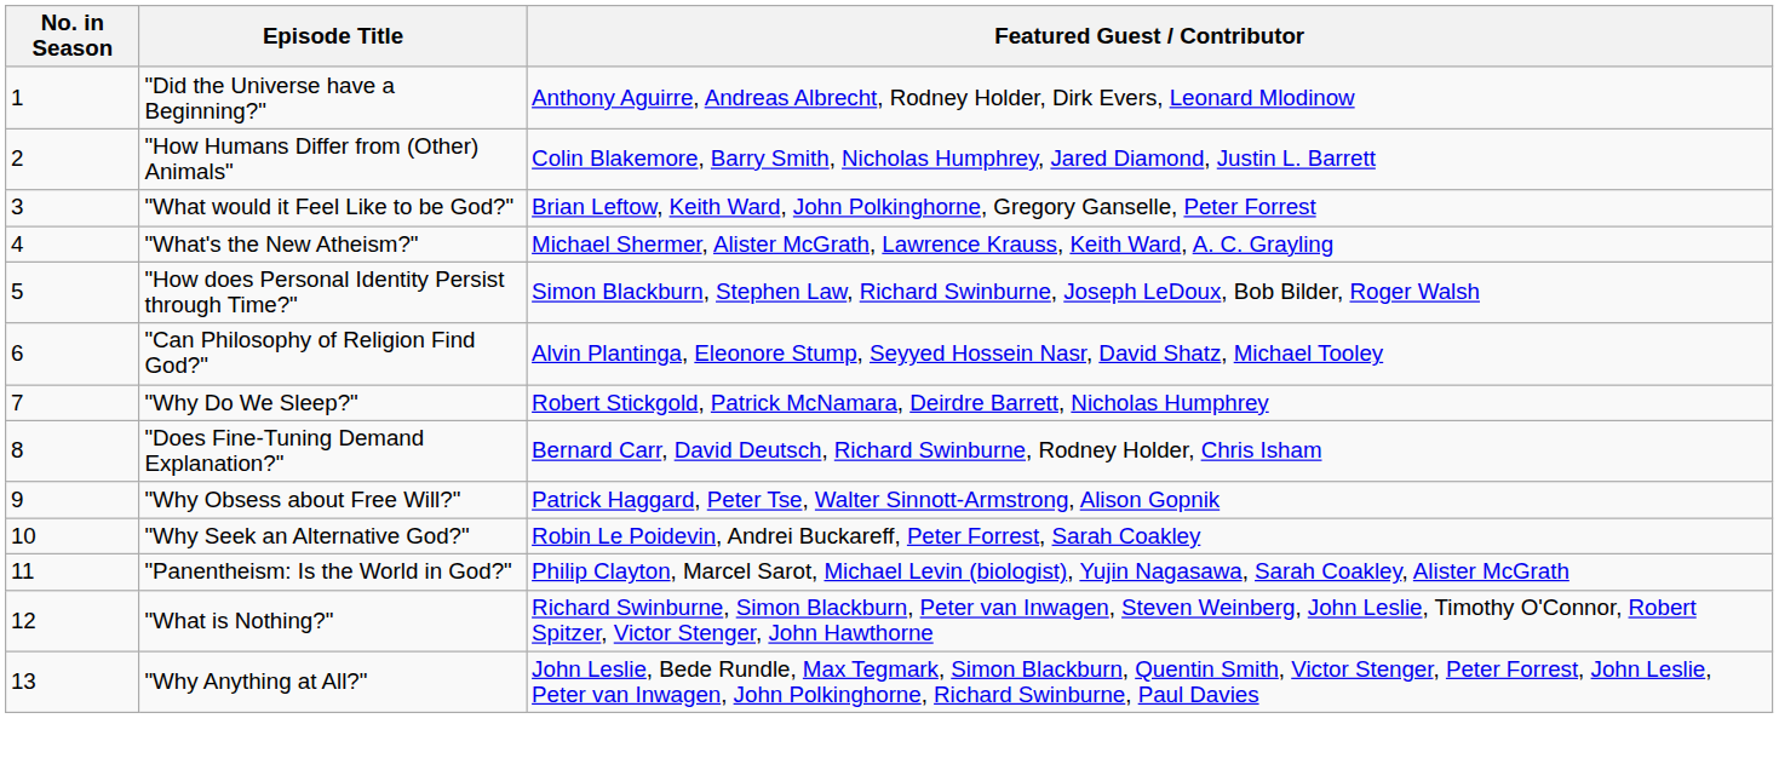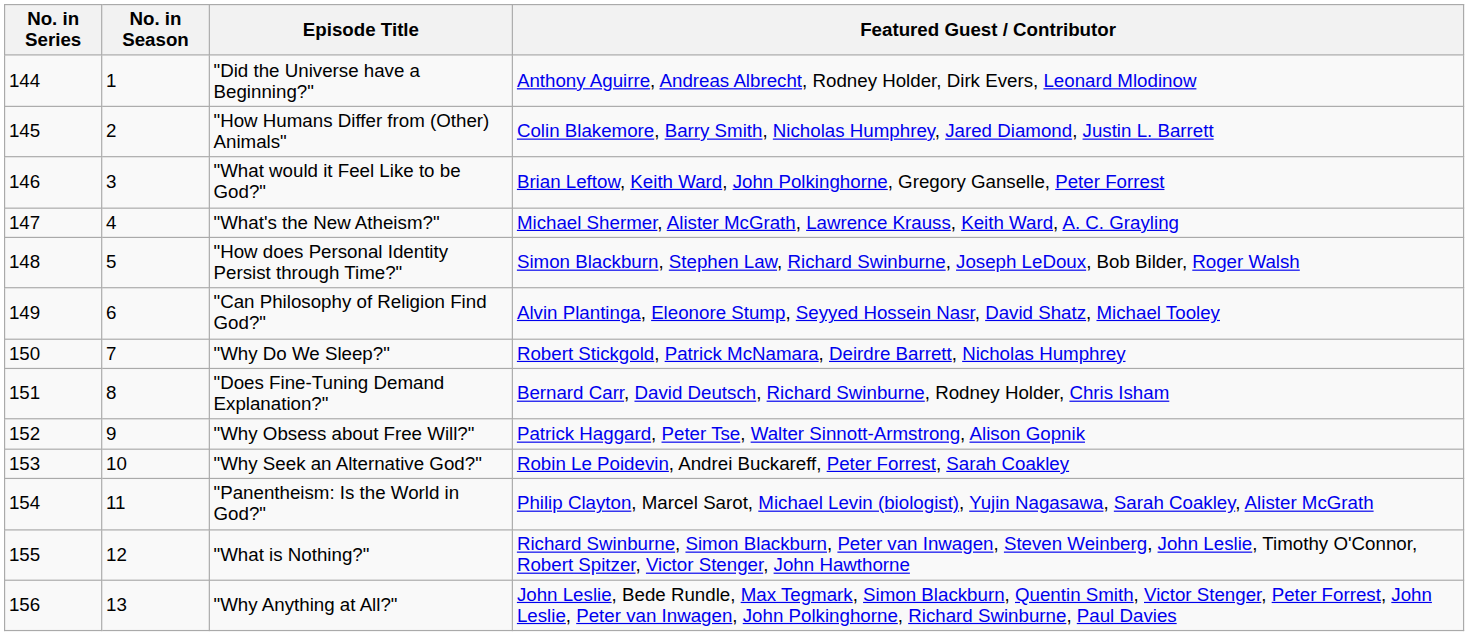 <table class="wikitable">
 <tr>
+<th>No. in Series</th>
 <th>No. in Season</th>
 <th>Episode Title</th>
 <th>Featured Guest / Contributor</th>
 </tr>
 <tr>
+<td>144</td>
 <td>1</td>
 <td>"Did the Universe have a Beginning?"</td>
 <td><a href='#'>Anthony Aguirre</a>, <a href='#'>Andreas Albrecht</a>, Rodney Holder, Dirk Evers, <a href='#'>Leonard Mlodinow</a></td>
 </tr>
 <tr>
+<td>145</td>
 <td>2</td>
 <td>"How Humans Differ from (Other) Animals"</td>
 <td><a href='#'>Colin Blakemore</a>, <a href='#'>Barry Smith</a>, <a href='#'>Nicholas Humphrey</a>, <a href='#'>Jared Diamond</a>, <a href='#'>Justin L. Barrett</a></td>
 </tr>
 <tr>
+<td>146</td>
 <td>3</td>
 <td>"What would it Feel Like to be God?"</td>
 <td><a href='#'>Brian Leftow</a>, <a href='#'>Keith Ward</a>, <a href='#'>John Polkinghorne</a>, Gregory Ganselle, <a href='#'>Peter Forrest</a></td>
 </tr>
 <tr>
+<td>147</td>
 <td>4</td>
 <td>"What's the New Atheism?"</td>
 <td><a href='#'>Michael Shermer</a>, <a href='#'>Alister McGrath</a>, <a href='#'>Lawrence Krauss</a>, <a href='#'>Keith Ward</a>, <a href='#'>A. C. Grayling</a></td>
 </tr>
 <tr>
+<td>148</td>
 <td>5</td>
 <td>"How does Personal Identity Persist through Time?"</td>
 <td><a href='#'>Simon Blackburn</a>, <a href='#'>Stephen Law</a>, <a href='#'>Richard Swinburne</a>, <a href='#'>Joseph LeDoux</a>, Bob Bilder, <a href='#'>Roger Walsh</a></td>
 </tr>
 <tr>
+<td>149</td>
 <td>6</td>
 <td>"Can Philosophy of Religion Find God?"</td>
 <td><a href='#'>Alvin Plantinga</a>, <a href='#'>Eleonore Stump</a>, <a href='#'>Seyyed Hossein Nasr</a>, <a href='#'>David Shatz</a>, <a href='#'>Michael Tooley</a></td>
 </tr>
 <tr>
+<td>150</td>
 <td>7</td>
 <td>"Why Do We Sleep?"</td>
 <td><a href='#'>Robert Stickgold</a>, <a href='#'>Patrick McNamara</a>, <a href='#'>Deirdre Barrett</a>, <a href='#'>Nicholas Humphrey</a></td>
 </tr>
 <tr>
+<td>151</td>
 <td>8</td>
 <td>"Does Fine-Tuning Demand Explanation?"</td>
 <td><a href='#'>Bernard Carr</a>, <a href='#'>David Deutsch</a>, <a href='#'>Richard Swinburne</a>, Rodney Holder, <a href='#'>Chris Isham</a></td>
 </tr>
 <tr>
+<td>152</td>
 <td>9</td>
 <td>"Why Obsess about Free Will?"</td>
 <td><a href='#'>Patrick Haggard</a>, <a href='#'>Peter Tse</a>, <a href='#'>Walter Sinnott-Armstrong</a>, <a href='#'>Alison Gopnik</a></td>
 </tr>
 <tr>
+<td>153</td>
 <td>10</td>
 <td>"Why Seek an Alternative God?"</td>
 <td><a href='#'>Robin Le Poidevin</a>, Andrei Buckareff, <a href='#'>Peter Forrest</a>, <a href='#'>Sarah Coakley</a></td>
 </tr>
 <tr>
+<td>154</td>
 <td>11</td>
 <td>"Panentheism: Is the World in God?"</td>
 <td><a href='#'>Philip Clayton</a>, Marcel Sarot, <a href='#'>Michael Levin (biologist)</a>, <a href='#'>Yujin Nagasawa</a>, <a href='#'>Sarah Coakley</a>, <a href='#'>Alister McGrath</a></td>
 </tr>
 <tr>
+<td>155</td>
 <td>12</td>
 <td>"What is Nothing?"</td>
 <td><a href='#'>Richard Swinburne</a>, <a href='#'>Simon Blackburn</a>, <a href='#'>Peter van Inwagen</a>, <a href='#'>Steven Weinberg</a>, <a href='#'>John Leslie</a>, Timothy O'Connor, <a href='#'>Robert Spitzer</a>, <a href='#'>Victor Stenger</a>, <a href='#'>John Hawthorne</a></td>
 </tr>
 <tr>
+<td>156</td>
 <td>13</td>
 <td>"Why Anything at All?"</td>
 <td><a href='#'>John Leslie</a>, Bede Rundle, <a href='#'>Max Tegmark</a>, <a href='#'>Simon Blackburn</a>, <a href='#'>Quentin Smith</a>, <a href='#'>Victor Stenger</a>, <a href='#'>Peter Forrest</a>, <a href='#'>John Leslie</a>, <a href='#'>Peter van Inwagen</a>, <a href='#'>John Polkinghorne</a>, <a href='#'>Richard Swinburne</a>, <a href='#'>Paul Davies</a></td>
 </tr>
 </table>
